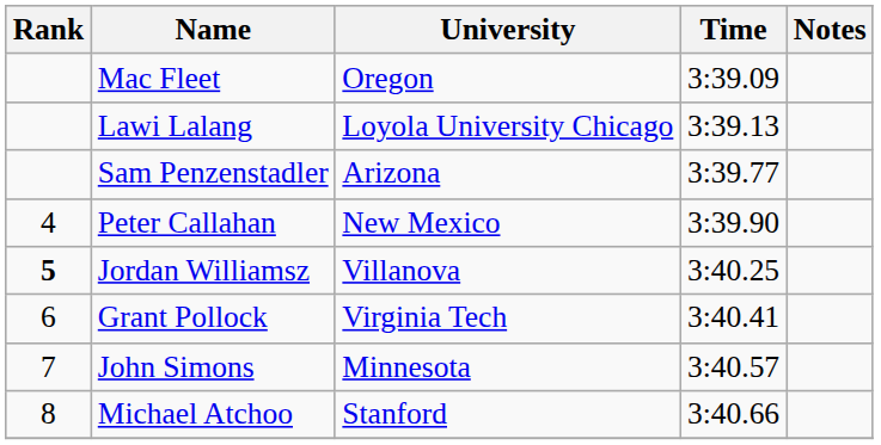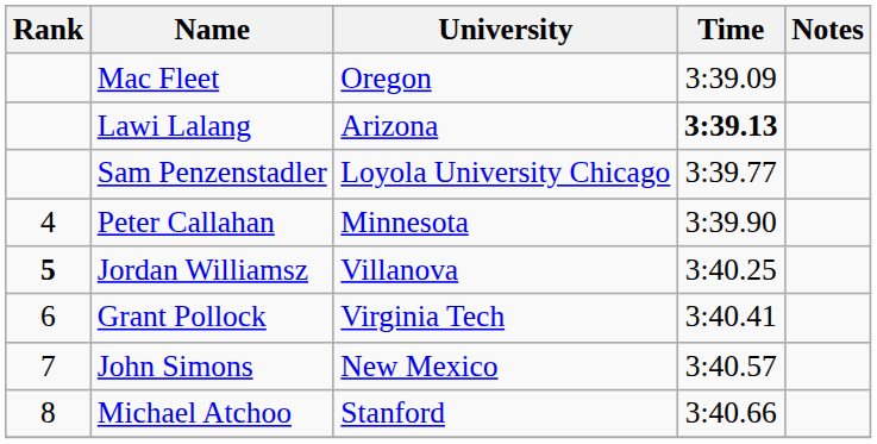 <table class="wikitable sortable" style="text-align:center">
 <tr>
 <th>Rank</th>
 <th>Name</th>
 <th>University</th>
 <th>Time</th>
 <th>Notes</th>
 </tr>
 <tr>
 <td></td>
 <td align=left><a href='#'>Mac Fleet</a></td>
 <td align=left><a href='#'>Oregon</a></td>
 <td>3:39.09</td>
 <td></td>
 </tr>
 <tr>
 <td></td>
 <td align=left><a href='#'>Lawi Lalang</a> </td>
-<td align="left"><a href='#'>Loyola University Chicago</a></td>
-<td>3:39.13</td>
+<td align=left><a href='#'>Arizona</a></td>
+<td><strong>3:39.13</strong></td>
 <td></td>
 </tr>
 <tr>
 <td></td>
 <td align=left><a href='#'>Sam Penzenstadler</a></td>
-<td align=left><a href='#'>Arizona</a></td>
+<td align="left"><a href='#'>Loyola University Chicago</a></td>
 <td>3:39.77</td>
 <td></td>
 </tr>
 <tr>
 <td>4</td>
 <td align=left><a href='#'>Peter Callahan</a></td>
-<td align=left><a href='#'>New Mexico</a></td>
+<td align="left"><a href='#'>Minnesota</a></td>
 <td>3:39.90</td>
 <td></td>
 </tr>
 <tr>
 <td><strong>5</strong></td>
 <td align=left><a href='#'>Jordan Williamsz</a></td>
 <td align=left><a href='#'>Villanova</a></td>
 <td>3:40.25</td>
 <td></td>
 </tr>
 <tr>
 <td>6</td>
 <td align=left><a href='#'>Grant Pollock</a></td>
 <td align="left"><a href='#'>Virginia Tech</a></td>
 <td>3:40.41</td>
 <td></td>
 </tr>
 <tr>
 <td>7</td>
 <td align=left><a href='#'>John Simons</a></td>
-<td align="left"><a href='#'>Minnesota</a></td>
+<td align=left><a href='#'>New Mexico</a></td>
 <td>3:40.57</td>
 <td></td>
 </tr>
 <tr>
 <td>8</td>
 <td align=left><a href='#'>Michael Atchoo</a></td>
 <td align="left"><a href='#'>Stanford</a></td>
 <td>3:40.66</td>
 <td></td>
 </tr>
 <tr>
 </tr>
 </table>
